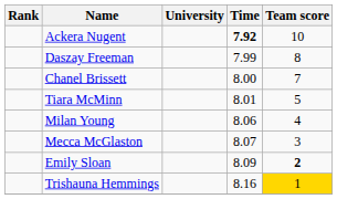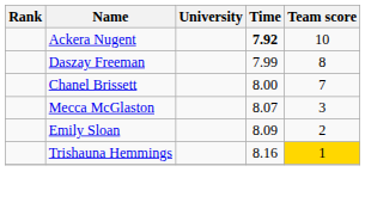 <table class="wikitable sortable" style="text-align:center">
 <tr>
 <th>Rank</th>
 <th>Name</th>
 <th>University</th>
 <th>Time</th>
 <th>Team score</th>
 </tr>
 <tr>
 <td></td>
 <td align=left> <a href='#'>Ackera Nugent</a></td>
 <td></td>
 <td><strong>7.92</strong></td>
 <td>10</td>
 </tr>
 <tr>
 <td></td>
 <td align=left> <a href='#'>Daszay Freeman</a></td>
 <td></td>
 <td>7.99</td>
 <td>8</td>
 </tr>
 <tr>
 <td></td>
 <td align=left> <a href='#'>Chanel Brissett</a></td>
 <td></td>
 <td>8.00</td>
 <td>7</td>
 </tr>
 <tr>
 <td></td>
-<td align=left> <a href='#'>Tiara McMinn</a></td>
-<td></td>
-<td>8.01</td>
-<td>5</td>
-</tr>
-<tr>
-<td></td>
-<td align=left> <a href='#'>Milan Young</a></td>
-<td></td>
-<td>8.06</td>
-<td>4</td>
-</tr>
-<tr>
-<td></td>
 <td align=left> <a href='#'>Mecca McGlaston</a></td>
 <td></td>
 <td>8.07</td>
 <td>3</td>
 </tr>
 <tr>
 <td></td>
 <td align=left> <a href='#'>Emily Sloan</a></td>
 <td></td>
 <td>8.09</td>
-<td><strong>2</strong></td>
+<td>2</td>
 </tr>
 <tr>
 <td></td>
 <td align=left> <a href='#'>Trishauna Hemmings</a></td>
 <td></td>
 <td>8.16</td>
 <td style="background: gold;">1</td>
 </tr>
 <tr>
 </tr>
 </table>
